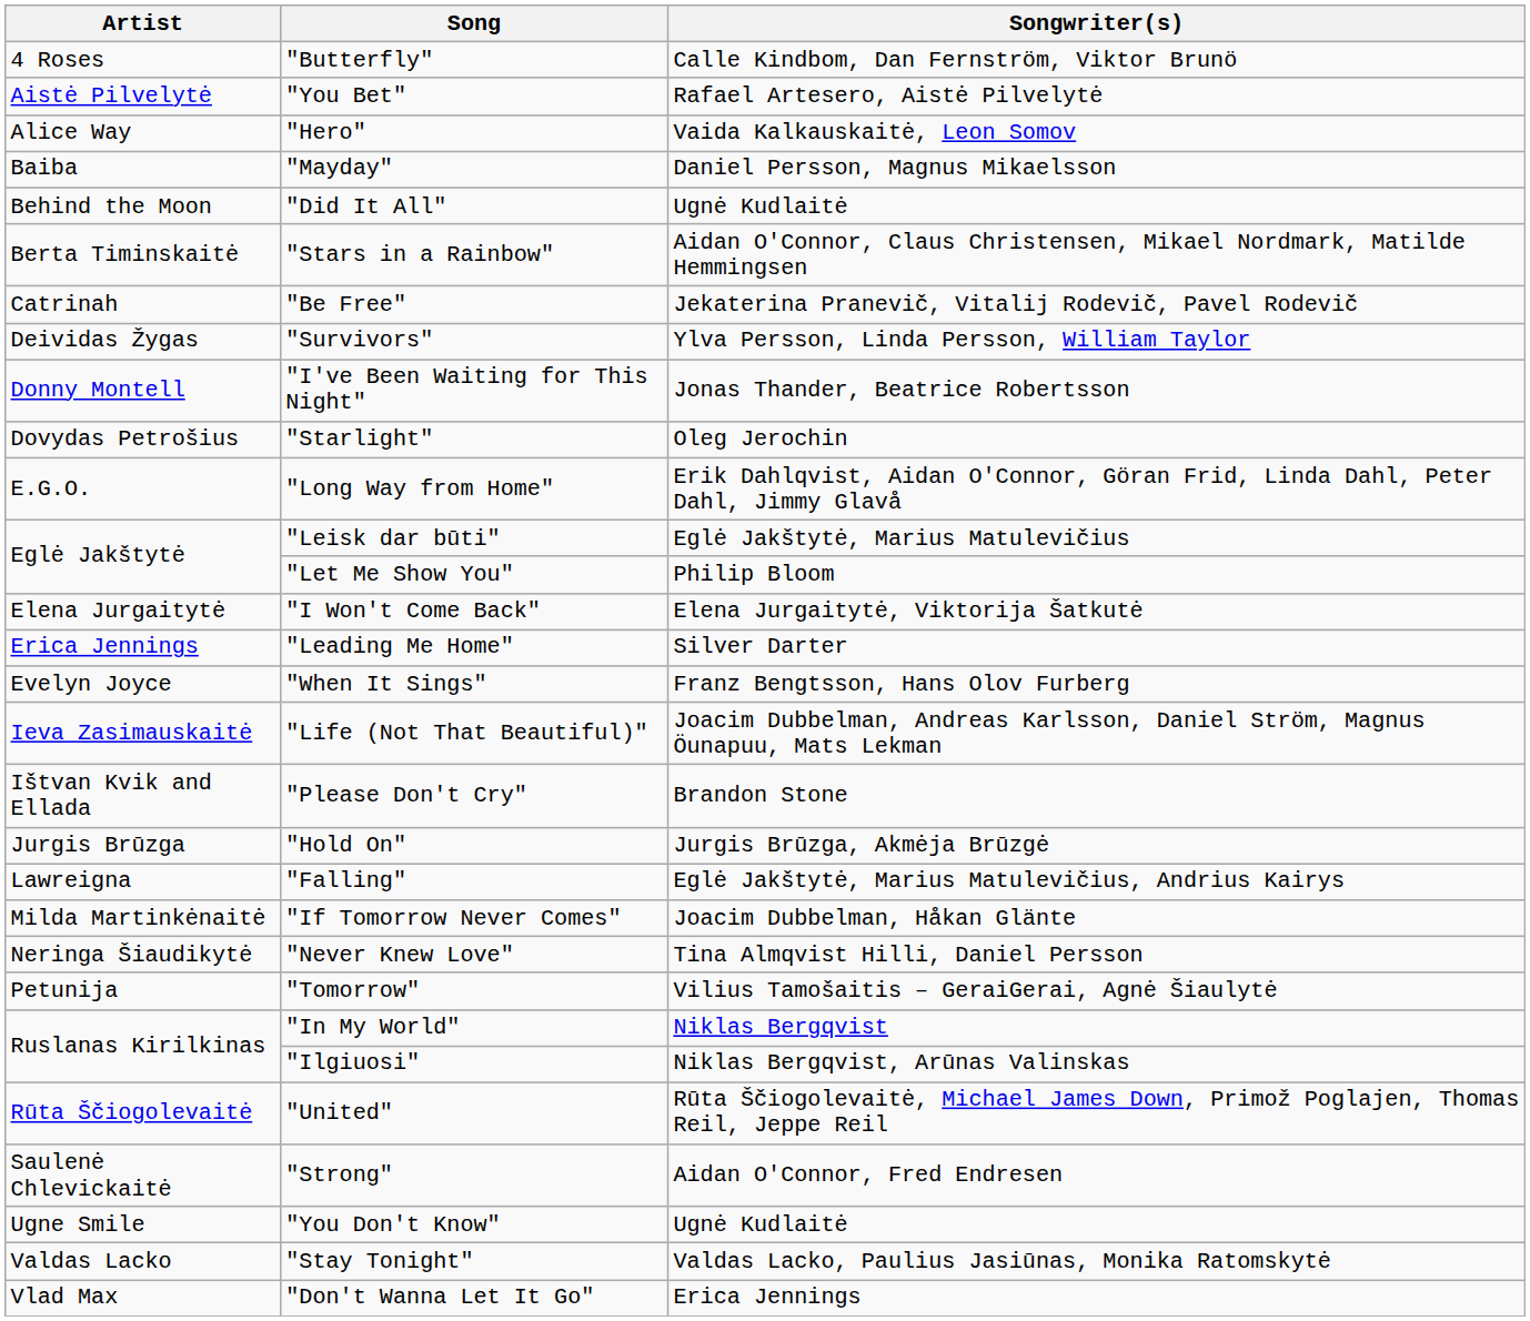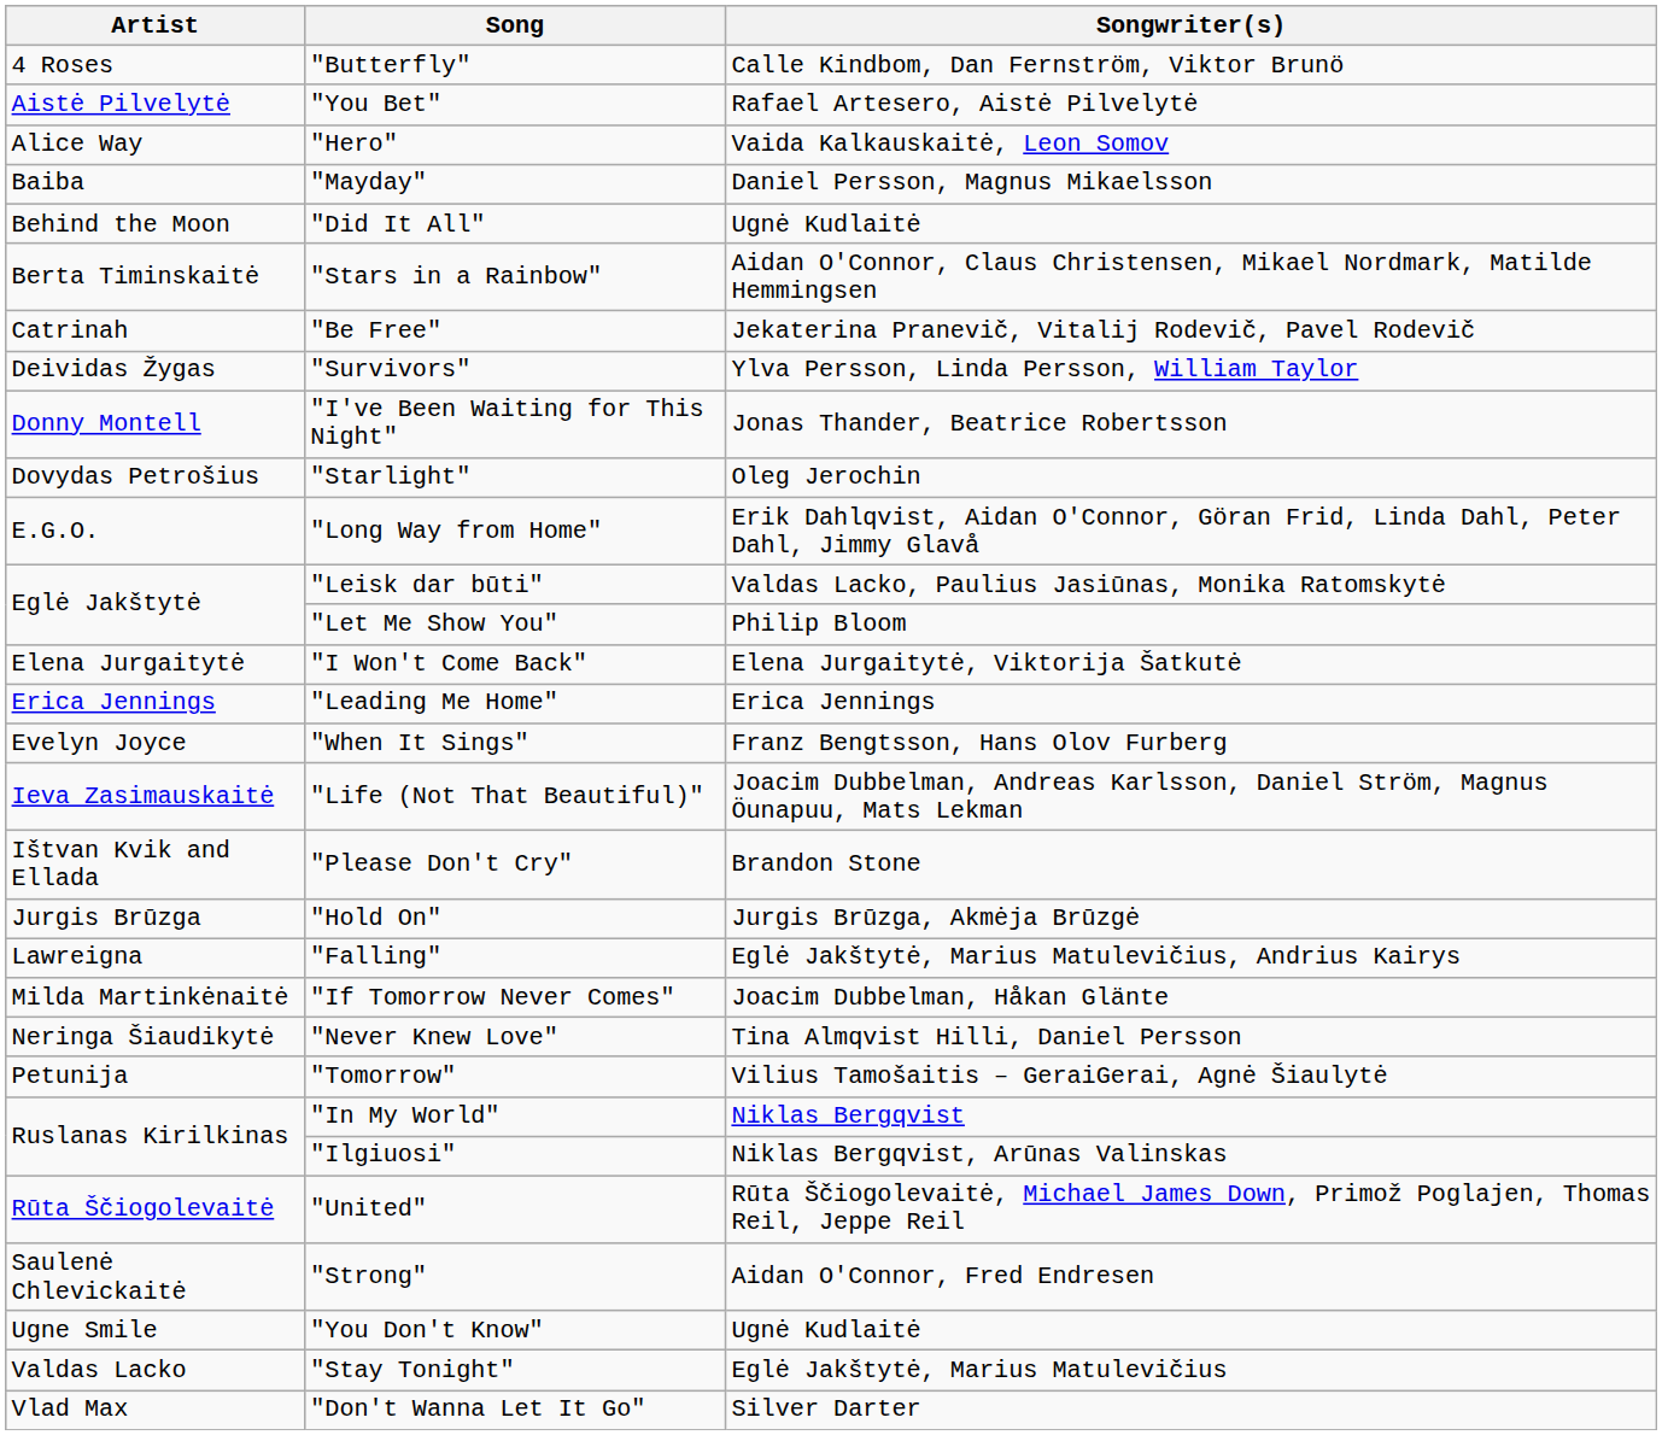 <table class="sortable wikitable" style="margin: 1em auto 1em auto">
 <tr>
 <th>Artist</th>
 <th>Song</th>
 <th>Songwriter(s)</th>
 </tr>
 <tr>
 <td>4 Roses</td>
 <td>"Butterfly"</td>
 <td>Calle Kindbom, Dan Fernström, Viktor Brunö</td>
 </tr>
 <tr>
 <td><a href='#'>Aistė Pilvelytė</a></td>
 <td>"You Bet"</td>
 <td>Rafael Artesero, Aistė Pilvelytė</td>
 </tr>
 <tr>
 <td>Alice Way</td>
 <td>"Hero"</td>
 <td>Vaida Kalkauskaitė, <a href='#'>Leon Somov</a></td>
 </tr>
 <tr>
 <td>Baiba</td>
 <td>"Mayday"</td>
 <td>Daniel Persson, Magnus Mikaelsson</td>
 </tr>
 <tr>
 <td>Behind the Moon</td>
 <td>"Did It All"</td>
 <td>Ugnė Kudlaitė</td>
 </tr>
 <tr>
 <td>Berta Timinskaitė</td>
 <td>"Stars in a Rainbow"</td>
 <td>Aidan O'Connor, Claus Christensen, Mikael Nordmark, Matilde Hemmingsen</td>
 </tr>
 <tr>
 <td>Catrinah</td>
 <td>"Be Free"</td>
 <td>Jekaterina Pranevič, Vitalij Rodevič, Pavel Rodevič</td>
 </tr>
 <tr>
 <td>Deividas Žygas</td>
 <td>"Survivors"</td>
 <td>Ylva Persson, Linda Persson, <a href='#'>William Taylor</a></td>
 </tr>
 <tr>
 <td><a href='#'>Donny Montell</a></td>
 <td>"I've Been Waiting for This Night"</td>
 <td>Jonas Thander, Beatrice Robertsson</td>
 </tr>
 <tr>
 <td>Dovydas Petrošius</td>
 <td>"Starlight"</td>
 <td>Oleg Jerochin</td>
 </tr>
 <tr>
 <td>E.G.O.</td>
 <td>"Long Way from Home"</td>
 <td>Erik Dahlqvist, Aidan O'Connor, Göran Frid, Linda Dahl, Peter Dahl, Jimmy Glavå</td>
 </tr>
 <tr>
 <td rowspan="2">Eglė Jakštytė</td>
 <td>"Leisk dar būti"</td>
-<td>Eglė Jakštytė, Marius Matulevičius</td>
+<td>Valdas Lacko, Paulius Jasiūnas, Monika Ratomskytė</td>
 </tr>
 <tr>
 <td>"Let Me Show You"</td>
 <td>Philip Bloom</td>
 </tr>
 <tr>
 <td>Elena Jurgaitytė</td>
 <td>"I Won't Come Back"</td>
 <td>Elena Jurgaitytė, Viktorija Šatkutė</td>
 </tr>
 <tr>
 <td><a href='#'>Erica Jennings</a></td>
 <td>"Leading Me Home"</td>
-<td>Silver Darter</td>
+<td>Erica Jennings</td>
 </tr>
 <tr>
 <td>Evelyn Joyce</td>
 <td>"When It Sings"</td>
 <td>Franz Bengtsson, Hans Olov Furberg</td>
 </tr>
 <tr>
 <td><a href='#'>Ieva Zasimauskaitė</a></td>
 <td>"Life (Not That Beautiful)"</td>
 <td>Joacim Dubbelman, Andreas Karlsson, Daniel Ström, Magnus Öunapuu, Mats Lekman</td>
 </tr>
 <tr>
 <td>Ištvan Kvik and Ellada</td>
 <td>"Please Don't Cry"</td>
 <td>Brandon Stone</td>
 </tr>
 <tr>
 <td>Jurgis Brūzga</td>
 <td>"Hold On"</td>
 <td>Jurgis Brūzga, Akmėja Brūzgė</td>
 </tr>
 <tr>
 <td>Lawreigna</td>
 <td>"Falling"</td>
 <td>Eglė Jakštytė, Marius Matulevičius, Andrius Kairys</td>
 </tr>
 <tr>
 <td>Milda Martinkėnaitė</td>
 <td>"If Tomorrow Never Comes"</td>
 <td>Joacim Dubbelman, Håkan Glänte</td>
 </tr>
 <tr>
 <td>Neringa Šiaudikytė</td>
 <td>"Never Knew Love"</td>
 <td>Tina Almqvist Hilli, Daniel Persson</td>
 </tr>
 <tr>
 <td>Petunija</td>
 <td>"Tomorrow"</td>
 <td>Vilius Tamošaitis – GeraiGerai, Agnė Šiaulytė</td>
 </tr>
 <tr>
 <td rowspan="2">Ruslanas Kirilkinas</td>
 <td>"In My World"</td>
 <td><a href='#'>Niklas Bergqvist</a></td>
 </tr>
 <tr>
 <td>"Ilgiuosi"</td>
 <td>Niklas Bergqvist, Arūnas Valinskas</td>
 </tr>
 <tr>
 <td><a href='#'>Rūta Ščiogolevaitė</a></td>
 <td>"United"</td>
 <td>Rūta Ščiogolevaitė, <a href='#'>Michael James Down</a>, Primož Poglajen, Thomas Reil, Jeppe Reil</td>
 </tr>
 <tr>
 <td>Saulenė Chlevickaitė</td>
 <td>"Strong"</td>
 <td>Aidan O'Connor, Fred Endresen</td>
 </tr>
 <tr>
 <td>Ugne Smile</td>
 <td>"You Don't Know"</td>
 <td>Ugnė Kudlaitė</td>
 </tr>
 <tr>
 <td>Valdas Lacko</td>
 <td>"Stay Tonight"</td>
-<td>Valdas Lacko, Paulius Jasiūnas, Monika Ratomskytė</td>
+<td>Eglė Jakštytė, Marius Matulevičius</td>
 </tr>
 <tr>
 <td>Vlad Max</td>
 <td>"Don't Wanna Let It Go"</td>
-<td>Erica Jennings</td>
+<td>Silver Darter</td>
 </tr>
 </table>
